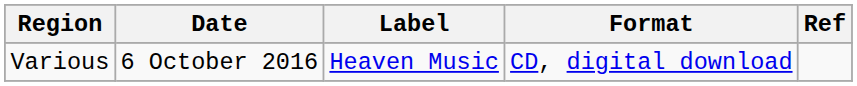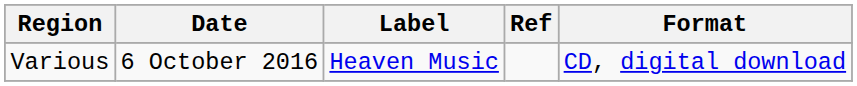 <table class="sortable wikitable">
 <tr>
 <th>Region</th>
 <th>Date</th>
 <th>Label</th>
+<th>Ref</th>
 <th>Format</th>
-<th>Ref</th>
 </tr>
 <tr>
 <td>Various</td>
 <td>6 October 2016</td>
 <td><a href='#'>Heaven Music</a></td>
+<td></td>
 <td><a href='#'>CD</a>, <a href='#'>digital download</a></td>
-<td></td>
 </tr>
 </table>
